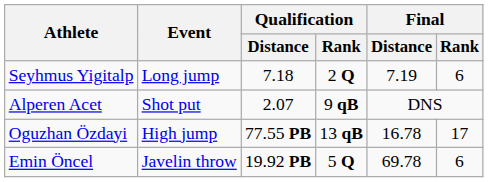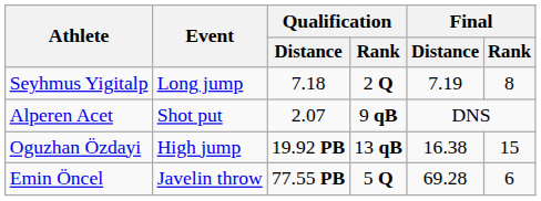 <table class="wikitable" style="font-size:90%">
 <tr>
 <th rowspan=2>Athlete</th>
 <th rowspan=2>Event</th>
 <th colspan=2>Qualification</th>
 <th colspan=2>Final</th>
 </tr>
 <tr style="font-size:95%">
 <th>Distance</th>
 <th>Rank</th>
 <th>Distance</th>
 <th>Rank</th>
 </tr>
 <tr align=center>
 <td align=left><a href='#'>Seyhmus Yigitalp</a></td>
 <td align=left><a href='#'>Long jump</a></td>
 <td>7.18</td>
 <td>2 <strong>Q</strong></td>
 <td>7.19</td>
-<td>6</td>
+<td>8</td>
 </tr>
 <tr align=center>
 <td align=left><a href='#'>Alperen Acet</a></td>
 <td align=left><a href='#'>Shot put</a></td>
 <td>2.07</td>
 <td>9 <strong>qB</strong></td>
 <td colspan=2>DNS</td>
 </tr>
 <tr align=center>
 <td align=left><a href='#'>Oguzhan Özdayi</a></td>
 <td align=left><a href='#'>High jump</a></td>
-<td>77.55 <strong>PB</strong></td>
+<td>19.92 <strong>PB</strong></td>
 <td>13 <strong>qB</strong></td>
-<td>16.78</td>
-<td>17</td>
+<td>16.38</td>
+<td>15</td>
 </tr>
 <tr align=center>
 <td align=left><a href='#'>Emin Öncel</a></td>
 <td align=left><a href='#'>Javelin throw</a></td>
-<td>19.92 <strong>PB</strong></td>
+<td>77.55 <strong>PB</strong></td>
 <td>5 <strong>Q</strong></td>
-<td>69.78</td>
+<td>69.28</td>
 <td>6</td>
 </tr>
 </table>
